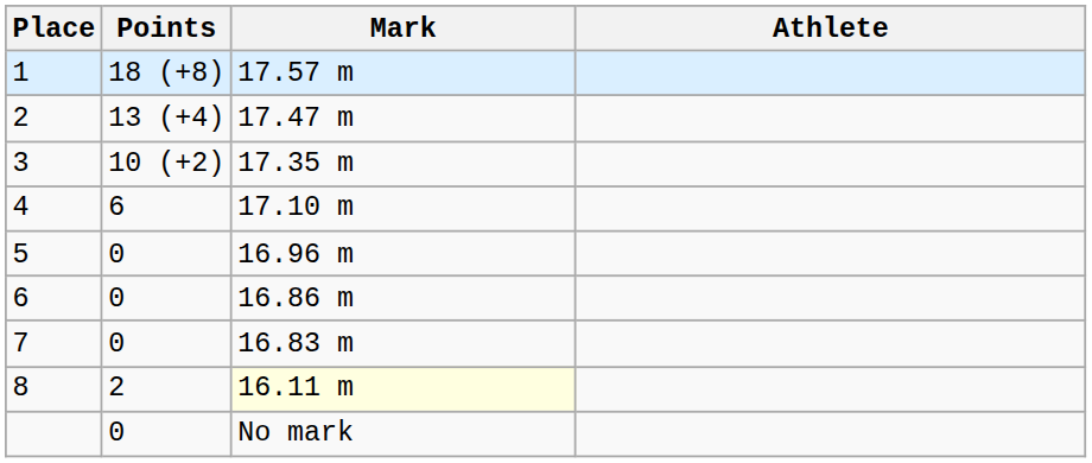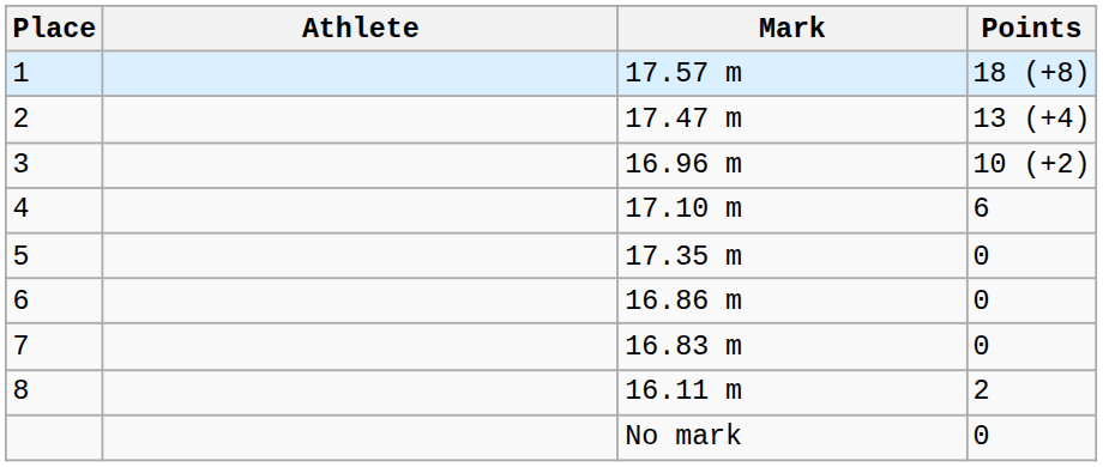 <table class="wikitable sortable">
 <tr>
 <th>Place</th>
+<th style="width:18em">Athlete</th>
+<th style="width:12em">Mark</th>
 <th>Points</th>
-<th style="width:12em">Mark</th>
-<th style="width:18em">Athlete</th>
 </tr>
 <tr style="background:#daefff;">
 <td>1 </td>
+<td></td>
+<td>17.57 m </td>
 <td>18 (+8)</td>
-<td>17.57 m </td>
-<td></td>
 </tr>
 <tr>
 <td>2</td>
+<td></td>
+<td>17.47 m </td>
 <td>13 (+4)</td>
-<td>17.47 m </td>
-<td></td>
 </tr>
 <tr>
 <td>3</td>
+<td></td>
+<td>16.96 m </td>
 <td>10 (+2)</td>
-<td>17.35 m </td>
-<td></td>
 </tr>
 <tr>
 <td>4</td>
+<td></td>
+<td>17.10 m </td>
 <td>6</td>
-<td>17.10 m </td>
-<td></td>
 </tr>
 <tr>
 <td>5</td>
+<td></td>
+<td>17.35 m </td>
 <td>0</td>
-<td>16.96 m </td>
-<td></td>
 </tr>
 <tr>
 <td>6</td>
+<td></td>
+<td>16.86 m </td>
 <td>0</td>
-<td>16.86 m </td>
-<td></td>
 </tr>
 <tr>
 <td>7</td>
+<td></td>
+<td>16.83 m </td>
 <td>0</td>
-<td>16.83 m </td>
-<td></td>
 </tr>
 <tr>
 <td>8</td>
+<td></td>
+<td>16.11 m </td>
 <td>2</td>
-<td style="background: lightyellow;">16.11 m </td>
-<td></td>
 </tr>
 <tr>
 <td data-sort-value="9"></td>
+<td></td>
+<td data-sort-value="0">No mark</td>
 <td>0</td>
-<td data-sort-value="0">No mark</td>
-<td></td>
 </tr>
 </table>
